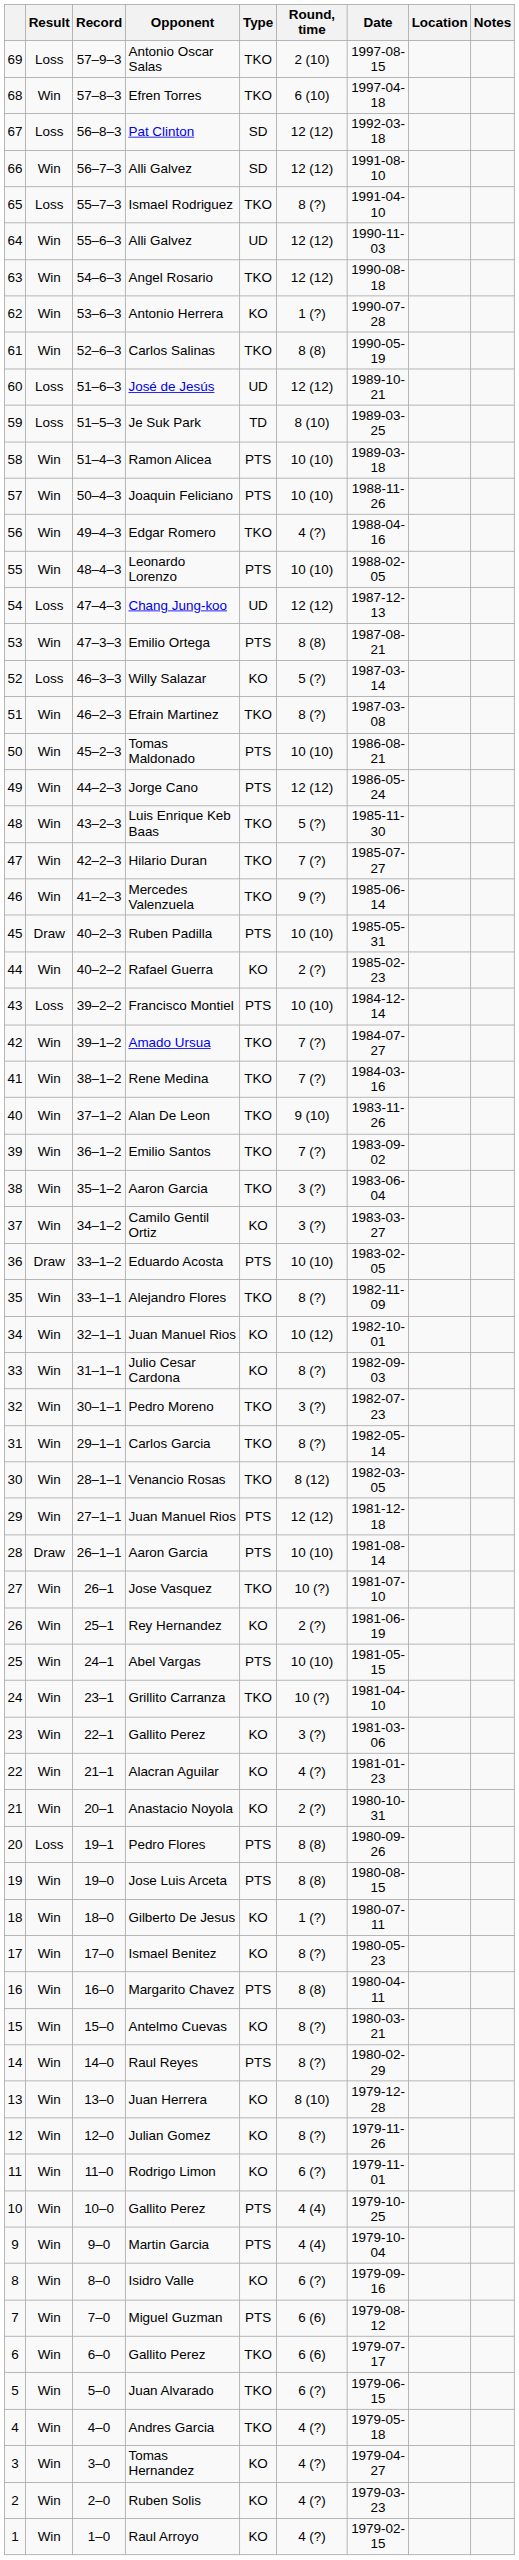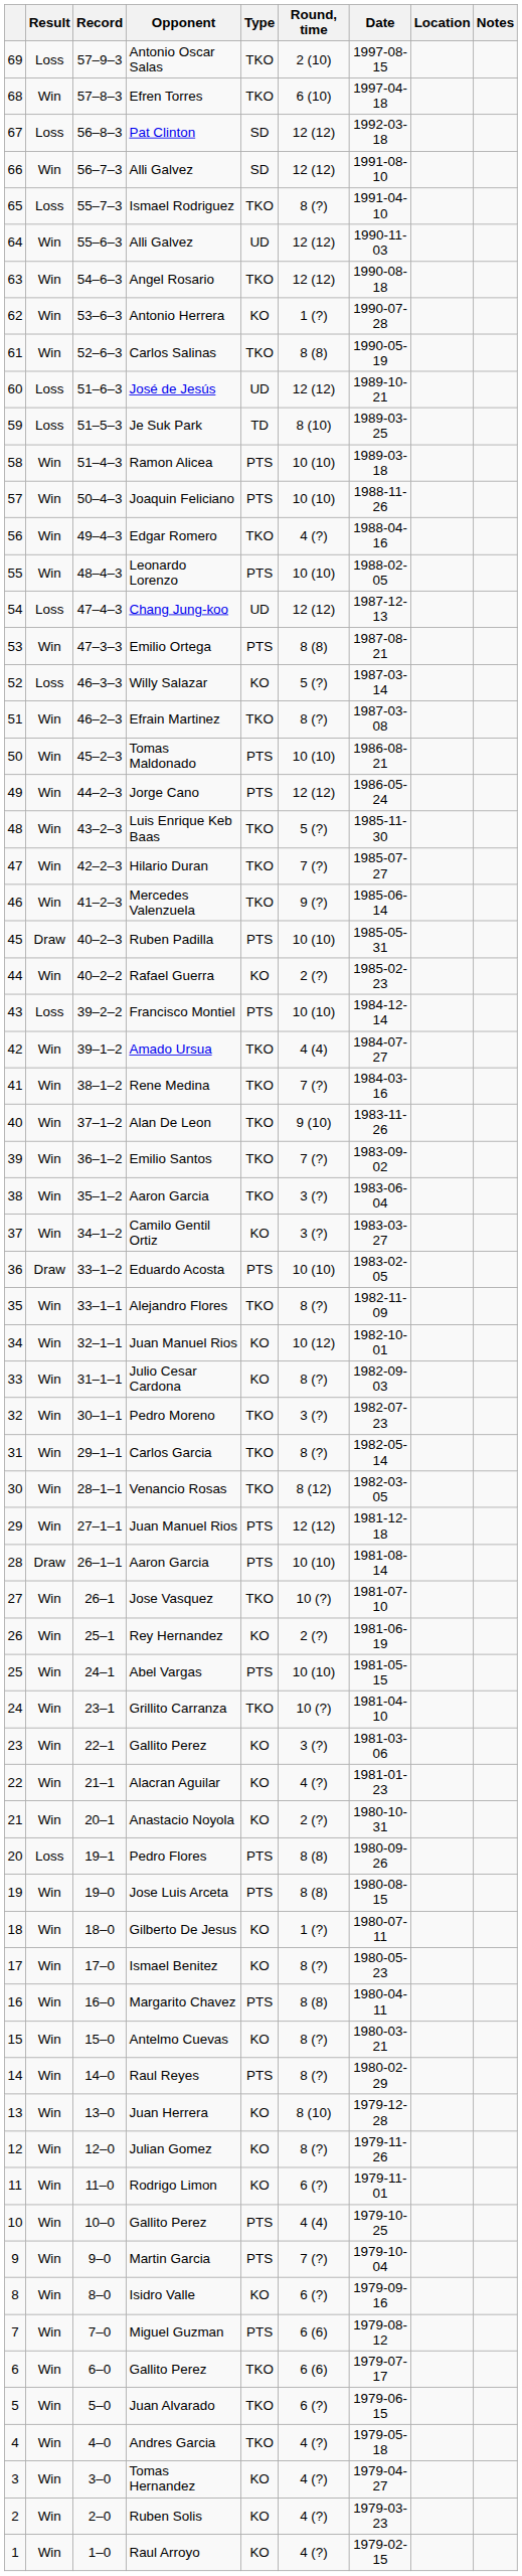 <table class=wikitable style=text-align:center>
 <tr>
 <th></th>
 <th>Result</th>
 <th>Record</th>
 <th>Opponent</th>
 <th>Type</th>
 <th>Round, time</th>
 <th>Date</th>
 <th>Location</th>
 <th>Notes</th>
 </tr>
 <tr>
 <td>69</td>
 <td>Loss</td>
 <td>57–9–3</td>
 <td align=left>Antonio Oscar Salas</td>
 <td>TKO</td>
 <td>2 (10)</td>
 <td>1997-08-15</td>
 <td align=left></td>
 <td align=left></td>
 </tr>
 <tr>
 <td>68</td>
 <td>Win</td>
 <td>57–8–3</td>
 <td align=left>Efren Torres</td>
 <td>TKO</td>
 <td>6 (10)</td>
 <td>1997-04-18</td>
 <td align=left></td>
 <td align=left></td>
 </tr>
 <tr>
 <td>67</td>
 <td>Loss</td>
 <td>56–8–3</td>
 <td align=left><a href='#'>Pat Clinton</a></td>
 <td>SD</td>
 <td>12 (12)</td>
 <td>1992-03-18</td>
 <td align=left></td>
 <td align=left></td>
 </tr>
 <tr>
 <td>66</td>
 <td>Win</td>
 <td>56–7–3</td>
 <td align=left>Alli Galvez</td>
 <td>SD</td>
 <td>12 (12)</td>
 <td>1991-08-10</td>
 <td align=left></td>
 <td align=left></td>
 </tr>
 <tr>
 <td>65</td>
 <td>Loss</td>
 <td>55–7–3</td>
 <td align=left>Ismael Rodriguez</td>
 <td>TKO</td>
 <td>8 (?)</td>
 <td>1991-04-10</td>
 <td align=left></td>
 <td align=left></td>
 </tr>
 <tr>
 <td>64</td>
 <td>Win</td>
 <td>55–6–3</td>
 <td align=left>Alli Galvez</td>
 <td>UD</td>
 <td>12 (12)</td>
 <td>1990-11-03</td>
 <td align=left></td>
 <td align=left></td>
 </tr>
 <tr>
 <td>63</td>
 <td>Win</td>
 <td>54–6–3</td>
 <td align=left>Angel Rosario</td>
 <td>TKO</td>
 <td>12 (12)</td>
 <td>1990-08-18</td>
 <td align=left></td>
 <td align=left></td>
 </tr>
 <tr>
 <td>62</td>
 <td>Win</td>
 <td>53–6–3</td>
 <td align=left>Antonio Herrera</td>
 <td>KO</td>
 <td>1 (?)</td>
 <td>1990-07-28</td>
 <td align=left></td>
 <td align=left></td>
 </tr>
 <tr>
 <td>61</td>
 <td>Win</td>
 <td>52–6–3</td>
 <td align=left>Carlos Salinas</td>
 <td>TKO</td>
 <td>8 (8)</td>
 <td>1990-05-19</td>
 <td align=left></td>
 <td align=left></td>
 </tr>
 <tr>
 <td>60</td>
 <td>Loss</td>
 <td>51–6–3</td>
 <td align=left><a href='#'>José de Jesús</a></td>
 <td>UD</td>
 <td>12 (12)</td>
 <td>1989-10-21</td>
 <td align=left></td>
 <td align=left></td>
 </tr>
 <tr>
 <td>59</td>
 <td>Loss</td>
 <td>51–5–3</td>
 <td align=left>Je Suk Park</td>
 <td>TD</td>
 <td>8 (10)</td>
 <td>1989-03-25</td>
 <td align=left></td>
 <td align=left></td>
 </tr>
 <tr>
 <td>58</td>
 <td>Win</td>
 <td>51–4–3</td>
 <td align=left>Ramon Alicea</td>
 <td>PTS</td>
 <td>10 (10)</td>
 <td>1989-03-18</td>
 <td align=left></td>
 <td align=left></td>
 </tr>
 <tr>
 <td>57</td>
 <td>Win</td>
 <td>50–4–3</td>
 <td align=left>Joaquin Feliciano</td>
 <td>PTS</td>
 <td>10 (10)</td>
 <td>1988-11-26</td>
 <td align=left></td>
 <td align=left></td>
 </tr>
 <tr>
 <td>56</td>
 <td>Win</td>
 <td>49–4–3</td>
 <td align=left>Edgar Romero</td>
 <td>TKO</td>
 <td>4 (?)</td>
 <td>1988-04-16</td>
 <td align=left></td>
 <td align=left></td>
 </tr>
 <tr>
 <td>55</td>
 <td>Win</td>
 <td>48–4–3</td>
 <td align=left>Leonardo Lorenzo</td>
 <td>PTS</td>
 <td>10 (10)</td>
 <td>1988-02-05</td>
 <td align=left></td>
 <td align=left></td>
 </tr>
 <tr>
 <td>54</td>
 <td>Loss</td>
 <td>47–4–3</td>
 <td align=left><a href='#'>Chang Jung-koo</a></td>
 <td>UD</td>
 <td>12 (12)</td>
 <td>1987-12-13</td>
 <td align=left></td>
 <td align=left></td>
 </tr>
 <tr>
 <td>53</td>
 <td>Win</td>
 <td>47–3–3</td>
 <td align=left>Emilio Ortega</td>
 <td>PTS</td>
 <td>8 (8)</td>
 <td>1987-08-21</td>
 <td align=left></td>
 <td align=left></td>
 </tr>
 <tr>
 <td>52</td>
 <td>Loss</td>
 <td>46–3–3</td>
 <td align=left>Willy Salazar</td>
 <td>KO</td>
 <td>5 (?)</td>
 <td>1987-03-14</td>
 <td align=left></td>
 <td align=left></td>
 </tr>
 <tr>
 <td>51</td>
 <td>Win</td>
 <td>46–2–3</td>
 <td align=left>Efrain Martinez</td>
 <td>TKO</td>
 <td>8 (?)</td>
 <td>1987-03-08</td>
 <td align=left></td>
 <td align=left></td>
 </tr>
 <tr>
 <td>50</td>
 <td>Win</td>
 <td>45–2–3</td>
 <td align=left>Tomas Maldonado</td>
 <td>PTS</td>
 <td>10 (10)</td>
 <td>1986-08-21</td>
 <td align=left></td>
 <td align=left></td>
 </tr>
 <tr>
 <td>49</td>
 <td>Win</td>
 <td>44–2–3</td>
 <td align=left>Jorge Cano</td>
 <td>PTS</td>
 <td>12 (12)</td>
 <td>1986-05-24</td>
 <td align=left></td>
 <td align=left></td>
 </tr>
 <tr>
 <td>48</td>
 <td>Win</td>
 <td>43–2–3</td>
 <td align=left>Luis Enrique Keb Baas</td>
 <td>TKO</td>
 <td>5 (?)</td>
 <td>1985-11-30</td>
 <td align=left></td>
 <td align=left></td>
 </tr>
 <tr>
 <td>47</td>
 <td>Win</td>
 <td>42–2–3</td>
 <td align=left>Hilario Duran</td>
 <td>TKO</td>
 <td>7 (?)</td>
 <td>1985-07-27</td>
 <td align=left></td>
 <td align=left></td>
 </tr>
 <tr>
 <td>46</td>
 <td>Win</td>
 <td>41–2–3</td>
 <td align=left>Mercedes Valenzuela</td>
 <td>TKO</td>
 <td>9 (?)</td>
 <td>1985-06-14</td>
 <td align=left></td>
 <td align=left></td>
 </tr>
 <tr>
 <td>45</td>
 <td>Draw</td>
 <td>40–2–3</td>
 <td align=left>Ruben Padilla</td>
 <td>PTS</td>
 <td>10 (10)</td>
 <td>1985-05-31</td>
 <td align=left></td>
 <td align=left></td>
 </tr>
 <tr>
 <td>44</td>
 <td>Win</td>
 <td>40–2–2</td>
 <td align=left>Rafael Guerra</td>
 <td>KO</td>
 <td>2 (?)</td>
 <td>1985-02-23</td>
 <td align=left></td>
 <td align=left></td>
 </tr>
 <tr>
 <td>43</td>
 <td>Loss</td>
 <td>39–2–2</td>
 <td align=left>Francisco Montiel</td>
 <td>PTS</td>
 <td>10 (10)</td>
 <td>1984-12-14</td>
 <td align=left></td>
 <td align=left></td>
 </tr>
 <tr>
 <td>42</td>
 <td>Win</td>
 <td>39–1–2</td>
 <td align=left><a href='#'>Amado Ursua</a></td>
 <td>TKO</td>
-<td>7 (?)</td>
+<td>4 (4)</td>
 <td>1984-07-27</td>
 <td align=left></td>
 <td align=left></td>
 </tr>
 <tr>
 <td>41</td>
 <td>Win</td>
 <td>38–1–2</td>
 <td align=left>Rene Medina</td>
 <td>TKO</td>
 <td>7 (?)</td>
 <td>1984-03-16</td>
 <td align=left></td>
 <td align=left></td>
 </tr>
 <tr>
 <td>40</td>
 <td>Win</td>
 <td>37–1–2</td>
 <td align=left>Alan De Leon</td>
 <td>TKO</td>
 <td>9 (10)</td>
 <td>1983-11-26</td>
 <td align=left></td>
 <td align=left></td>
 </tr>
 <tr>
 <td>39</td>
 <td>Win</td>
 <td>36–1–2</td>
 <td align=left>Emilio Santos</td>
 <td>TKO</td>
 <td>7 (?)</td>
 <td>1983-09-02</td>
 <td align=left></td>
 <td align=left></td>
 </tr>
 <tr>
 <td>38</td>
 <td>Win</td>
 <td>35–1–2</td>
 <td align=left>Aaron Garcia</td>
 <td>TKO</td>
 <td>3 (?)</td>
 <td>1983-06-04</td>
 <td align=left></td>
 <td align=left></td>
 </tr>
 <tr>
 <td>37</td>
 <td>Win</td>
 <td>34–1–2</td>
 <td align=left>Camilo Gentil Ortiz</td>
 <td>KO</td>
 <td>3 (?)</td>
 <td>1983-03-27</td>
 <td align=left></td>
 <td align=left></td>
 </tr>
 <tr>
 <td>36</td>
 <td>Draw</td>
 <td>33–1–2</td>
 <td align=left>Eduardo Acosta</td>
 <td>PTS</td>
 <td>10 (10)</td>
 <td>1983-02-05</td>
 <td align=left></td>
 <td align=left></td>
 </tr>
 <tr>
 <td>35</td>
 <td>Win</td>
 <td>33–1–1</td>
 <td align=left>Alejandro Flores</td>
 <td>TKO</td>
 <td>8 (?)</td>
 <td>1982-11-09</td>
 <td align=left></td>
 <td align=left></td>
 </tr>
 <tr>
 <td>34</td>
 <td>Win</td>
 <td>32–1–1</td>
 <td align=left>Juan Manuel Rios</td>
 <td>KO</td>
 <td>10 (12)</td>
 <td>1982-10-01</td>
 <td align=left></td>
 <td align=left></td>
 </tr>
 <tr>
 <td>33</td>
 <td>Win</td>
 <td>31–1–1</td>
 <td align=left>Julio Cesar Cardona</td>
 <td>KO</td>
 <td>8 (?)</td>
 <td>1982-09-03</td>
 <td align=left></td>
 <td align=left></td>
 </tr>
 <tr>
 <td>32</td>
 <td>Win</td>
 <td>30–1–1</td>
 <td align=left>Pedro Moreno</td>
 <td>TKO</td>
 <td>3 (?)</td>
 <td>1982-07-23</td>
 <td align=left></td>
 <td align=left></td>
 </tr>
 <tr>
 <td>31</td>
 <td>Win</td>
 <td>29–1–1</td>
 <td align=left>Carlos Garcia</td>
 <td>TKO</td>
 <td>8 (?)</td>
 <td>1982-05-14</td>
 <td align=left></td>
 <td align=left></td>
 </tr>
 <tr>
 <td>30</td>
 <td>Win</td>
 <td>28–1–1</td>
 <td align=left>Venancio Rosas</td>
 <td>TKO</td>
 <td>8 (12)</td>
 <td>1982-03-05</td>
 <td align=left></td>
 <td align=left></td>
 </tr>
 <tr>
 <td>29</td>
 <td>Win</td>
 <td>27–1–1</td>
 <td align=left>Juan Manuel Rios</td>
 <td>PTS</td>
 <td>12 (12)</td>
 <td>1981-12-18</td>
 <td align=left></td>
 <td align=left></td>
 </tr>
 <tr>
 <td>28</td>
 <td>Draw</td>
 <td>26–1–1</td>
 <td align=left>Aaron Garcia</td>
 <td>PTS</td>
 <td>10 (10)</td>
 <td>1981-08-14</td>
 <td align=left></td>
 <td align=left></td>
 </tr>
 <tr>
 <td>27</td>
 <td>Win</td>
 <td>26–1</td>
 <td align=left>Jose Vasquez</td>
 <td>TKO</td>
 <td>10 (?)</td>
 <td>1981-07-10</td>
 <td align=left></td>
 <td align=left></td>
 </tr>
 <tr>
 <td>26</td>
 <td>Win</td>
 <td>25–1</td>
 <td align=left>Rey Hernandez</td>
 <td>KO</td>
 <td>2 (?)</td>
 <td>1981-06-19</td>
 <td align=left></td>
 <td align=left></td>
 </tr>
 <tr>
 <td>25</td>
 <td>Win</td>
 <td>24–1</td>
 <td align=left>Abel Vargas</td>
 <td>PTS</td>
 <td>10 (10)</td>
 <td>1981-05-15</td>
 <td align=left></td>
 <td align=left></td>
 </tr>
 <tr>
 <td>24</td>
 <td>Win</td>
 <td>23–1</td>
 <td align=left>Grillito Carranza</td>
 <td>TKO</td>
 <td>10 (?)</td>
 <td>1981-04-10</td>
 <td align=left></td>
 <td align=left></td>
 </tr>
 <tr>
 <td>23</td>
 <td>Win</td>
 <td>22–1</td>
 <td align=left>Gallito Perez</td>
 <td>KO</td>
 <td>3 (?)</td>
 <td>1981-03-06</td>
 <td align=left></td>
 <td align=left></td>
 </tr>
 <tr>
 <td>22</td>
 <td>Win</td>
 <td>21–1</td>
 <td align=left>Alacran Aguilar</td>
 <td>KO</td>
 <td>4 (?)</td>
 <td>1981-01-23</td>
 <td align=left></td>
 <td align=left></td>
 </tr>
 <tr>
 <td>21</td>
 <td>Win</td>
 <td>20–1</td>
 <td align=left>Anastacio Noyola</td>
 <td>KO</td>
 <td>2 (?)</td>
 <td>1980-10-31</td>
 <td align=left></td>
 <td align=left></td>
 </tr>
 <tr>
 <td>20</td>
 <td>Loss</td>
 <td>19–1</td>
 <td align=left>Pedro Flores</td>
 <td>PTS</td>
 <td>8 (8)</td>
 <td>1980-09-26</td>
 <td align=left></td>
 <td align=left></td>
 </tr>
 <tr>
 <td>19</td>
 <td>Win</td>
 <td>19–0</td>
 <td align=left>Jose Luis Arceta</td>
 <td>PTS</td>
 <td>8 (8)</td>
 <td>1980-08-15</td>
 <td align=left></td>
 <td align=left></td>
 </tr>
 <tr>
 <td>18</td>
 <td>Win</td>
 <td>18–0</td>
 <td align=left>Gilberto De Jesus</td>
 <td>KO</td>
 <td>1 (?)</td>
 <td>1980-07-11</td>
 <td align=left></td>
 <td align=left></td>
 </tr>
 <tr>
 <td>17</td>
 <td>Win</td>
 <td>17–0</td>
 <td align=left>Ismael Benitez</td>
 <td>KO</td>
 <td>8 (?)</td>
 <td>1980-05-23</td>
 <td align=left></td>
 <td align=left></td>
 </tr>
 <tr>
 <td>16</td>
 <td>Win</td>
 <td>16–0</td>
 <td align=left>Margarito Chavez</td>
 <td>PTS</td>
 <td>8 (8)</td>
 <td>1980-04-11</td>
 <td align=left></td>
 <td align=left></td>
 </tr>
 <tr>
 <td>15</td>
 <td>Win</td>
 <td>15–0</td>
 <td align=left>Antelmo Cuevas</td>
 <td>KO</td>
 <td>8 (?)</td>
 <td>1980-03-21</td>
 <td align=left></td>
 <td align=left></td>
 </tr>
 <tr>
 <td>14</td>
 <td>Win</td>
 <td>14–0</td>
 <td align=left>Raul Reyes</td>
 <td>PTS</td>
 <td>8 (?)</td>
 <td>1980-02-29</td>
 <td align=left></td>
 <td align=left></td>
 </tr>
 <tr>
 <td>13</td>
 <td>Win</td>
 <td>13–0</td>
 <td align=left>Juan Herrera</td>
 <td>KO</td>
 <td>8 (10)</td>
 <td>1979-12-28</td>
 <td align=left></td>
 <td align=left></td>
 </tr>
 <tr>
 <td>12</td>
 <td>Win</td>
 <td>12–0</td>
 <td align=left>Julian Gomez</td>
 <td>KO</td>
 <td>8 (?)</td>
 <td>1979-11-26</td>
 <td align=left></td>
 <td align=left></td>
 </tr>
 <tr>
 <td>11</td>
 <td>Win</td>
 <td>11–0</td>
 <td align=left>Rodrigo Limon</td>
 <td>KO</td>
 <td>6 (?)</td>
 <td>1979-11-01</td>
 <td align=left></td>
 <td align=left></td>
 </tr>
 <tr>
 <td>10</td>
 <td>Win</td>
 <td>10–0</td>
 <td align=left>Gallito Perez</td>
 <td>PTS</td>
 <td>4 (4)</td>
 <td>1979-10-25</td>
 <td align=left></td>
 <td align=left></td>
 </tr>
 <tr>
 <td>9</td>
 <td>Win</td>
 <td>9–0</td>
 <td align=left>Martin Garcia</td>
 <td>PTS</td>
-<td>4 (4)</td>
+<td>7 (?)</td>
 <td>1979-10-04</td>
 <td align=left></td>
 <td align=left></td>
 </tr>
 <tr>
 <td>8</td>
 <td>Win</td>
 <td>8–0</td>
 <td align=left>Isidro Valle</td>
 <td>KO</td>
 <td>6 (?)</td>
 <td>1979-09-16</td>
 <td align=left></td>
 <td align=left></td>
 </tr>
 <tr>
 <td>7</td>
 <td>Win</td>
 <td>7–0</td>
 <td align=left>Miguel Guzman</td>
 <td>PTS</td>
 <td>6 (6)</td>
 <td>1979-08-12</td>
 <td align=left></td>
 <td align=left></td>
 </tr>
 <tr>
 <td>6</td>
 <td>Win</td>
 <td>6–0</td>
 <td align=left>Gallito Perez</td>
 <td>TKO</td>
 <td>6 (6)</td>
 <td>1979-07-17</td>
 <td align=left></td>
 <td align=left></td>
 </tr>
 <tr>
 <td>5</td>
 <td>Win</td>
 <td>5–0</td>
 <td align=left>Juan Alvarado</td>
 <td>TKO</td>
 <td>6 (?)</td>
 <td>1979-06-15</td>
 <td align=left></td>
 <td align=left></td>
 </tr>
 <tr>
 <td>4</td>
 <td>Win</td>
 <td>4–0</td>
 <td align=left>Andres Garcia</td>
 <td>TKO</td>
 <td>4 (?)</td>
 <td>1979-05-18</td>
 <td align=left></td>
 <td align=left></td>
 </tr>
 <tr>
 <td>3</td>
 <td>Win</td>
 <td>3–0</td>
 <td align=left>Tomas Hernandez</td>
 <td>KO</td>
 <td>4 (?)</td>
 <td>1979-04-27</td>
 <td align=left></td>
 <td align=left></td>
 </tr>
 <tr>
 <td>2</td>
 <td>Win</td>
 <td>2–0</td>
 <td align=left>Ruben Solis</td>
 <td>KO</td>
 <td>4 (?)</td>
 <td>1979-03-23</td>
 <td align=left></td>
 <td align=left></td>
 </tr>
 <tr>
 <td>1</td>
 <td>Win</td>
 <td>1–0</td>
 <td align=left>Raul Arroyo</td>
 <td>KO</td>
 <td>4 (?)</td>
 <td>1979-02-15</td>
 <td align=left></td>
 <td align=left></td>
 </tr>
 </table>
